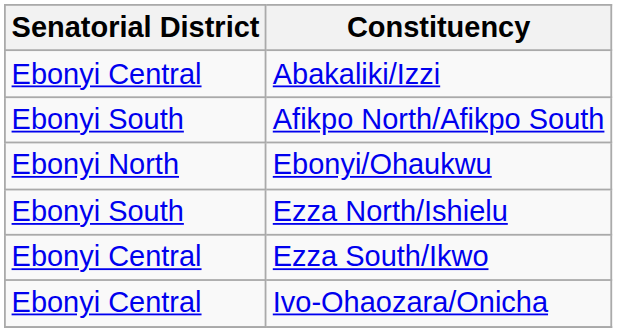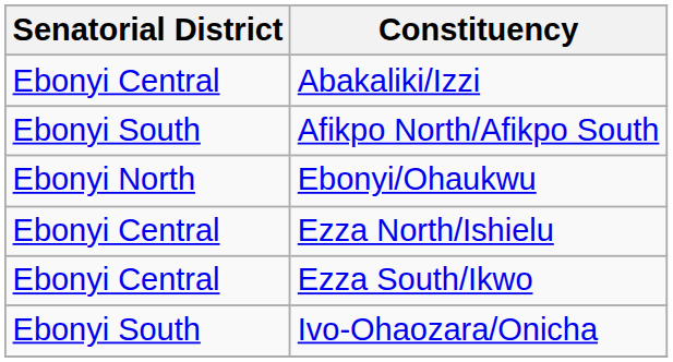 <table class="wikitable sortable">
 <tr>
 <th>Senatorial District</th>
 <th>Constituency</th>
 </tr>
 <tr>
 <td><a href='#'>Ebonyi Central</a></td>
 <td><a href='#'>Abakaliki/Izzi</a></td>
 </tr>
 <tr>
 <td><a href='#'>Ebonyi South</a></td>
 <td><a href='#'>Afikpo North/Afikpo South</a></td>
 </tr>
 <tr>
 <td><a href='#'>Ebonyi North</a></td>
 <td><a href='#'>Ebonyi/Ohaukwu</a></td>
 </tr>
 <tr>
-<td><a href='#'>Ebonyi South</a></td>
+<td><a href='#'>Ebonyi Central</a></td>
 <td><a href='#'>Ezza North/Ishielu</a></td>
 </tr>
 <tr>
 <td><a href='#'>Ebonyi Central</a></td>
 <td><a href='#'>Ezza South/Ikwo</a></td>
 </tr>
 <tr>
-<td><a href='#'>Ebonyi Central</a></td>
+<td><a href='#'>Ebonyi South</a></td>
 <td><a href='#'>Ivo-Ohaozara/Onicha</a></td>
 </tr>
 <tr>
 </tr>
 </table>
